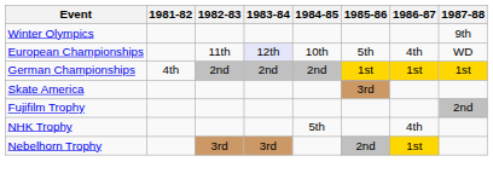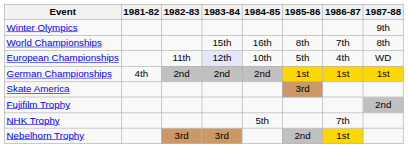 <table class="wikitable">
 <tr>
 <th>Event</th>
 <th>1981-82</th>
 <th>1982-83</th>
 <th>1983-84</th>
 <th>1984-85</th>
 <th>1985-86</th>
 <th>1986-87</th>
 <th>1987-88</th>
 </tr>
 <tr>
 <td><a href='#'>Winter Olympics</a></td>
 <td></td>
 <td></td>
 <td></td>
 <td></td>
 <td></td>
 <td></td>
 <td align="center">9th</td>
+</tr>
+<tr>
+<td><a href='#'>World Championships</a></td>
+<td></td>
+<td></td>
+<td align="center">15th</td>
+<td align="center">16th</td>
+<td align="center">8th</td>
+<td align="center">7th</td>
+<td align="center">8th</td>
 </tr>
 <tr>
 <td><a href='#'>European Championships</a></td>
 <td></td>
 <td align="center">11th</td>
 <td align="center" style="background: lavender;">12th</td>
 <td align="center">10th</td>
 <td align="center">5th</td>
 <td align="center">4th</td>
 <td align="center">WD</td>
 </tr>
 <tr>
 <td><a href='#'>German Championships</a></td>
 <td align="center">4th</td>
 <td align="center" bgcolor="silver">2nd</td>
 <td align="center" bgcolor="silver">2nd</td>
 <td align="center" bgcolor="silver">2nd</td>
 <td align="center" bgcolor="gold">1st</td>
 <td align="center" bgcolor="gold">1st</td>
 <td align="center" bgcolor="gold">1st</td>
 </tr>
 <tr>
 <td><a href='#'>Skate America</a></td>
 <td></td>
 <td></td>
 <td></td>
 <td></td>
 <td align="center" bgcolor="cc9966">3rd</td>
 <td></td>
 <td></td>
 </tr>
 <tr>
 <td><a href='#'>Fujifilm Trophy</a></td>
 <td></td>
 <td></td>
 <td></td>
 <td></td>
 <td></td>
 <td></td>
 <td align="center" bgcolor="silver">2nd</td>
 </tr>
 <tr>
 <td><a href='#'>NHK Trophy</a></td>
 <td></td>
 <td></td>
 <td></td>
 <td align="center">5th</td>
 <td></td>
-<td align="center">4th</td>
+<td align="center">7th</td>
 <td></td>
 </tr>
 <tr>
 <td><a href='#'>Nebelhorn Trophy</a></td>
 <td></td>
 <td align="center" bgcolor="cc9966">3rd</td>
 <td align="center" bgcolor="cc9966">3rd</td>
 <td></td>
 <td align="center" bgcolor="silver">2nd</td>
 <td align="center" bgcolor="gold">1st</td>
 <td></td>
 </tr>
 </table>
